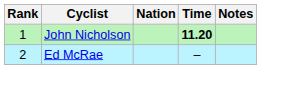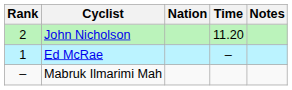 <table class="wikitable sortable" style="text-align:center">
 <tr>
 <th>Rank</th>
 <th>Cyclist</th>
 <th>Nation</th>
 <th>Time</th>
 <th>Notes</th>
 </tr>
 <tr bgcolor=bbf3bb>
-<td>1</td>
+<td>2</td>
 <td align=left data-sort-value="Nicholson, John"><a href='#'>John Nicholson</a></td>
 <td align=left></td>
-<td><strong>11.20</strong></td>
+<td>11.20</td>
 <td></td>
 </tr>
 <tr bgcolor=bbf3ff>
-<td>2</td>
+<td>1</td>
 <td align=left data-sort-value="McRae, Ed"><a href='#'>Ed McRae</a></td>
 <td align=left></td>
 <td>–</td>
 <td></td>
 </tr>
+<tr>
+<td data-sort-value=3>–</td>
+<td align=left data-sort-value="Ilmarimi Mah, Mabruk">Mabruk Ilmarimi Mah</td>
+<td align=left></td>
+<td></td>
+<td></td>
+</tr>
 </table>
